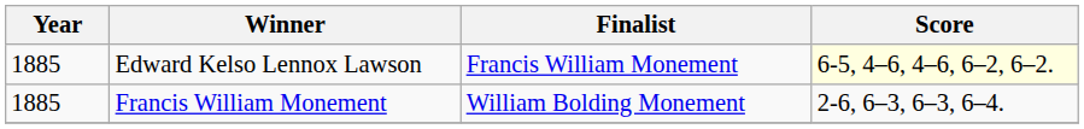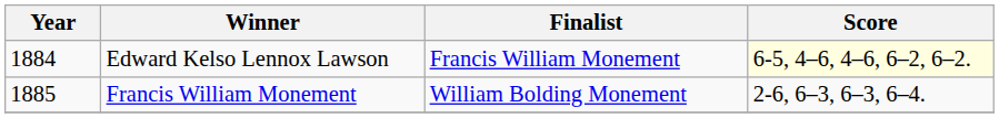 <table class="wikitable">
 <tr>
 <th style="width:60px;">Year</th>
 <th style="width:220px;">Winner</th>
 <th style="width:220px;">Finalist</th>
 <th style="width:165px;">Score</th>
 </tr>
 <tr>
-<td>1885</td>
+<td>1884</td>
 <td> Edward Kelso Lennox Lawson</td>
 <td> <a href='#'>Francis William Monement</a></td>
 <td style="background: lightyellow;">6-5, 4–6, 4–6, 6–2, 6–2.</td>
 </tr>
 <tr>
 <td>1885</td>
 <td> <a href='#'>Francis William Monement</a></td>
 <td> <a href='#'>William Bolding Monement</a></td>
 <td>2-6, 6–3, 6–3, 6–4.</td>
 </tr>
 <tr>
 </tr>
 </table>
